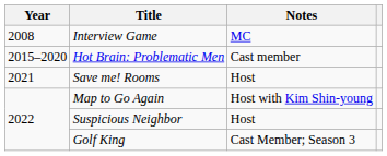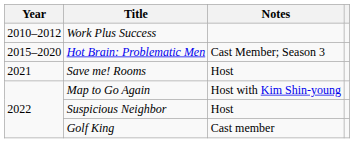 <table class="wikitable plainrowheaders sortable">
 <tr>
 <th scope="col">Year</th>
 <th scope="col">Title</th>
 <th scope="col">Notes</th>
 <th scope="col" class="unsortable"></th>
 </tr>
 <tr>
-<td>2008</td>
-<td><em>Interview Game</em></td>
-<td><a href='#'>MC</a></td>
+<td>2010–2012</td>
+<td><em>Work Plus Success</em></td>
+<td></td>
 <td></td>
 </tr>
 <tr>
 <td>2015–2020</td>
 <td><em><a href='#'>Hot Brain: Problematic Men</a></em></td>
-<td>Cast member</td>
+<td>Cast Member; Season 3</td>
 <td></td>
 </tr>
 <tr>
 <td>2021</td>
 <td><em>Save me! Rooms</em></td>
 <td>Host</td>
 <td></td>
 </tr>
 <tr>
 <td rowspan="3">2022</td>
 <td><em>Map to Go Again</em></td>
 <td>Host with <a href='#'>Kim Shin-young</a></td>
 <td></td>
 </tr>
 <tr>
 <td><em>Suspicious Neighbor</em></td>
 <td>Host</td>
 <td></td>
 </tr>
 <tr>
 <td><em>Golf King</em></td>
-<td>Cast Member; Season 3</td>
+<td>Cast member</td>
 <td></td>
 </tr>
 </table>
